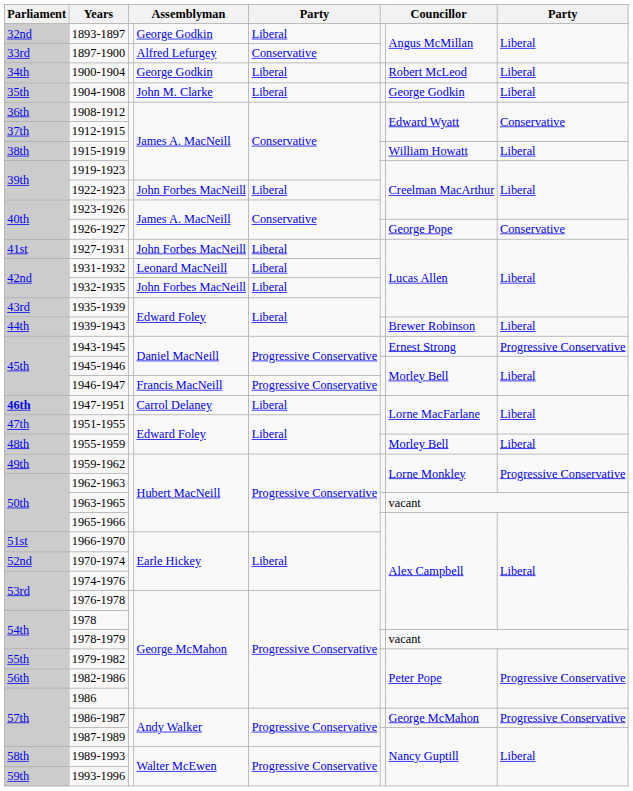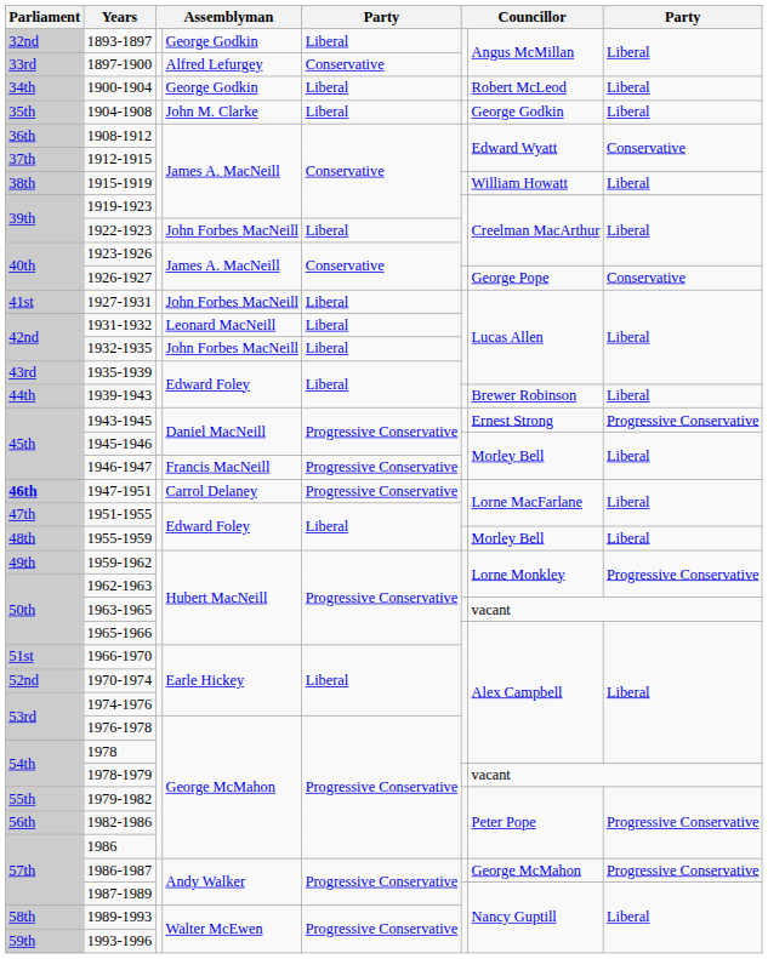 <table class="wikitable">
 <tr>
 <th>Parliament</th>
 <th>Years</th>
 <th colspan="2">Assemblyman</th>
 <th>Party</th>
 <th colspan="2">Councillor</th>
 <th>Party</th>
 </tr>
 <tr>
 <td bgcolor="CCCCCC"><a href='#'>32nd</a></td>
 <td>1893-1897</td>
 <td></td>
 <td><a href='#'>George Godkin</a></td>
 <td><a href='#'>Liberal</a></td>
 <td rowspan="2" ></td>
 <td rowspan="2"><a href='#'>Angus McMillan</a></td>
 <td rowspan="2"><a href='#'>Liberal</a></td>
 </tr>
 <tr>
 <td bgcolor="CCCCCC"><a href='#'>33rd</a></td>
 <td>1897-1900</td>
 <td></td>
 <td><a href='#'>Alfred Lefurgey</a></td>
 <td><a href='#'>Conservative</a></td>
 </tr>
 <tr>
 <td bgcolor="CCCCCC"><a href='#'>34th</a></td>
 <td>1900-1904</td>
 <td></td>
 <td><a href='#'>George Godkin</a></td>
 <td><a href='#'>Liberal</a></td>
 <td></td>
 <td><a href='#'>Robert McLeod</a></td>
 <td><a href='#'>Liberal</a></td>
 </tr>
 <tr>
 <td bgcolor="CCCCCC"><a href='#'>35th</a></td>
 <td>1904-1908</td>
 <td></td>
 <td><a href='#'>John M. Clarke</a></td>
 <td><a href='#'>Liberal</a></td>
 <td></td>
 <td><a href='#'>George Godkin</a></td>
 <td><a href='#'>Liberal</a></td>
 </tr>
 <tr>
 <td bgcolor="CCCCCC"><a href='#'>36th</a></td>
 <td>1908-1912</td>
 <td rowspan="4" ></td>
 <td rowspan="4"><a href='#'>James A. MacNeill</a></td>
 <td rowspan="4"><a href='#'>Conservative</a></td>
 <td rowspan="2" ></td>
 <td rowspan="2"><a href='#'>Edward Wyatt</a></td>
 <td rowspan="2"><a href='#'>Conservative</a></td>
 </tr>
 <tr>
 <td bgcolor="CCCCCC"><a href='#'>37th</a></td>
 <td>1912-1915</td>
 </tr>
 <tr>
 <td bgcolor="CCCCCC"><a href='#'>38th</a></td>
 <td>1915-1919</td>
 <td></td>
 <td><a href='#'>William Howatt</a></td>
 <td><a href='#'>Liberal</a></td>
 </tr>
 <tr>
 <td bgcolor="CCCCCC" rowspan="2"><a href='#'>39th</a></td>
 <td>1919-1923</td>
 <td rowspan="3" ></td>
 <td rowspan="3"><a href='#'>Creelman MacArthur</a></td>
 <td rowspan="3"><a href='#'>Liberal</a></td>
 </tr>
 <tr>
 <td>1922-1923</td>
 <td></td>
 <td><a href='#'>John Forbes MacNeill</a></td>
 <td><a href='#'>Liberal</a></td>
 </tr>
 <tr>
 <td bgcolor="CCCCCC" rowspan="2"><a href='#'>40th</a></td>
 <td>1923-1926</td>
 <td rowspan="2" ></td>
 <td rowspan="2"><a href='#'>James A. MacNeill</a></td>
 <td rowspan="2"><a href='#'>Conservative</a></td>
 </tr>
 <tr>
 <td>1926-1927</td>
 <td></td>
 <td><a href='#'>George Pope</a></td>
 <td><a href='#'>Conservative</a></td>
 </tr>
 <tr>
 <td bgcolor="CCCCCC"><a href='#'>41st</a></td>
 <td>1927-1931</td>
 <td></td>
 <td><a href='#'>John Forbes MacNeill</a></td>
 <td><a href='#'>Liberal</a></td>
 <td rowspan="4" ></td>
 <td rowspan="4"><a href='#'>Lucas Allen</a></td>
 <td rowspan="4"><a href='#'>Liberal</a></td>
 </tr>
 <tr>
 <td bgcolor="CCCCCC" rowspan="2"><a href='#'>42nd</a></td>
 <td>1931-1932</td>
 <td></td>
 <td><a href='#'>Leonard MacNeill</a></td>
 <td><a href='#'>Liberal</a></td>
 </tr>
 <tr>
 <td>1932-1935</td>
 <td></td>
 <td><a href='#'>John Forbes MacNeill</a></td>
 <td><a href='#'>Liberal</a></td>
 </tr>
 <tr>
 <td bgcolor="CCCCCC"><a href='#'>43rd</a></td>
 <td>1935-1939</td>
 <td rowspan="2" ></td>
 <td rowspan="2"><a href='#'>Edward Foley</a></td>
 <td rowspan="2"><a href='#'>Liberal</a></td>
 </tr>
 <tr>
 <td bgcolor="CCCCCC"><a href='#'>44th</a></td>
 <td>1939-1943</td>
 <td></td>
 <td><a href='#'>Brewer Robinson</a></td>
 <td><a href='#'>Liberal</a></td>
 </tr>
 <tr>
 <td bgcolor="CCCCCC" rowspan="3"><a href='#'>45th</a></td>
 <td>1943-1945</td>
 <td rowspan="2" ></td>
 <td rowspan="2"><a href='#'>Daniel MacNeill</a></td>
 <td rowspan="2"><a href='#'>Progressive Conservative</a></td>
 <td></td>
 <td><a href='#'>Ernest Strong</a></td>
 <td><a href='#'>Progressive Conservative</a></td>
 </tr>
 <tr>
 <td>1945-1946</td>
 <td rowspan="2" ></td>
 <td rowspan="2"><a href='#'>Morley Bell</a></td>
 <td rowspan="2"><a href='#'>Liberal</a></td>
 </tr>
 <tr>
 <td>1946-1947</td>
 <td></td>
 <td><a href='#'>Francis MacNeill</a></td>
 <td><a href='#'>Progressive Conservative</a></td>
 </tr>
 <tr>
 <td bgcolor="CCCCCC"><strong><a href='#'>46th</a></strong></td>
 <td>1947-1951</td>
 <td></td>
 <td><a href='#'>Carrol Delaney</a></td>
-<td><a href='#'>Liberal</a></td>
+<td><a href='#'>Progressive Conservative</a></td>
 <td rowspan="2" ></td>
 <td rowspan="2"><a href='#'>Lorne MacFarlane</a></td>
 <td rowspan="2"><a href='#'>Liberal</a></td>
 </tr>
 <tr>
 <td bgcolor="CCCCCC"><a href='#'>47th</a></td>
 <td>1951-1955</td>
 <td rowspan="2" ></td>
 <td rowspan="2"><a href='#'>Edward Foley</a></td>
 <td rowspan="2"><a href='#'>Liberal</a></td>
 </tr>
 <tr>
 <td bgcolor="CCCCCC"><a href='#'>48th</a></td>
 <td>1955-1959</td>
 <td></td>
 <td><a href='#'>Morley Bell</a></td>
 <td><a href='#'>Liberal</a></td>
 </tr>
 <tr>
 <td bgcolor="CCCCCC"><a href='#'>49th</a></td>
 <td>1959-1962</td>
 <td rowspan="4" ></td>
 <td rowspan="4"><a href='#'>Hubert MacNeill</a></td>
 <td rowspan="4"><a href='#'>Progressive Conservative</a></td>
 <td rowspan="2" ></td>
 <td rowspan="2"><a href='#'>Lorne Monkley</a></td>
 <td rowspan="2"><a href='#'>Progressive Conservative</a></td>
 </tr>
 <tr>
 <td bgcolor="CCCCCC" rowspan="3"><a href='#'>50th</a></td>
 <td>1962-1963</td>
 </tr>
 <tr>
 <td>1963-1965</td>
 <td></td>
 <td colspan="2">vacant</td>
 </tr>
 <tr>
 <td>1965-1966</td>
 <td rowspan="6" ></td>
 <td rowspan="6"><a href='#'>Alex Campbell</a></td>
 <td rowspan="6"><a href='#'>Liberal</a></td>
 </tr>
 <tr>
 <td bgcolor="CCCCCC"><a href='#'>51st</a></td>
 <td>1966-1970</td>
 <td rowspan="3" ></td>
 <td rowspan="3"><a href='#'>Earle Hickey</a></td>
 <td rowspan="3"><a href='#'>Liberal</a></td>
 </tr>
 <tr>
 <td bgcolor="CCCCCC"><a href='#'>52nd</a></td>
 <td>1970-1974</td>
 </tr>
 <tr>
 <td bgcolor="CCCCCC" rowspan="2"><a href='#'>53rd</a></td>
 <td>1974-1976</td>
 </tr>
 <tr>
 <td>1976-1978</td>
 <td rowspan="6" ></td>
 <td rowspan="6"><a href='#'>George McMahon</a></td>
 <td rowspan="6"><a href='#'>Progressive Conservative</a></td>
 </tr>
 <tr>
 <td bgcolor="CCCCCC" rowspan=2><a href='#'>54th</a></td>
 <td>1978</td>
 </tr>
 <tr>
 <td>1978-1979</td>
 <td></td>
 <td colspan="2">vacant</td>
 </tr>
 <tr>
 <td bgcolor="CCCCCC"><a href='#'>55th</a></td>
 <td>1979-1982</td>
 <td rowspan="3" ></td>
 <td rowspan="3"><a href='#'>Peter Pope</a></td>
 <td rowspan="3"><a href='#'>Progressive Conservative</a></td>
 </tr>
 <tr>
 <td bgcolor="CCCCCC"><a href='#'>56th</a></td>
 <td>1982-1986</td>
 </tr>
 <tr>
 <td bgcolor="CCCCCC" rowspan="3"><a href='#'>57th</a></td>
 <td>1986</td>
 </tr>
 <tr>
 <td>1986-1987</td>
 <td rowspan="2" ></td>
 <td rowspan="2"><a href='#'>Andy Walker</a></td>
 <td rowspan="2"><a href='#'>Progressive Conservative</a></td>
 <td></td>
 <td><a href='#'>George McMahon</a></td>
 <td><a href='#'>Progressive Conservative</a></td>
 </tr>
 <tr>
 <td>1987-1989</td>
 <td rowspan="3" ></td>
 <td rowspan="3"><a href='#'>Nancy Guptill</a></td>
 <td rowspan="3"><a href='#'>Liberal</a></td>
 </tr>
 <tr>
 <td bgcolor="CCCCCC"><a href='#'>58th</a></td>
 <td>1989-1993</td>
 <td rowspan="2" ></td>
 <td rowspan="2"><a href='#'>Walter McEwen</a></td>
 <td rowspan="2"><a href='#'>Progressive Conservative</a></td>
 </tr>
 <tr>
 <td bgcolor="CCCCCC"><a href='#'>59th</a></td>
 <td>1993-1996</td>
 </tr>
 </table>
